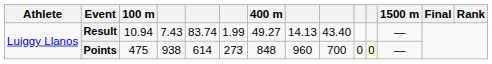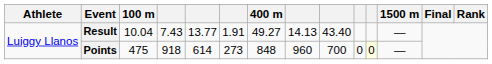 <table class="wikitable" style="font-size:90%">
 <tr>
 <th>Athlete</th>
 <th>Event</th>
 <th>100 m</th>
 <th></th>
 <th></th>
 <th></th>
 <th>400 m</th>
 <th></th>
 <th></th>
 <th></th>
 <th></th>
 <th>1500 m</th>
 <th>Final</th>
 <th>Rank</th>
 </tr>
 <tr align=center>
 <td align=left rowspan=2><a href='#'>Luiggy Llanos</a></td>
 <th style="font-size:95%">Result</th>
-<td>10.94</td>
+<td>10.04</td>
 <td>7.43</td>
-<td>83.74</td>
-<td>1.99</td>
+<td>13.77</td>
+<td>1.91</td>
 <td>49.27</td>
 <td>14.13</td>
 <td>43.40</td>
 <td></td>
 <td></td>
 <td>—</td>
 <td rowspan=2 colspan=2></td>
 </tr>
 <tr align=center>
 <th style="font-size:95%">Points</th>
 <td>475</td>
-<td>938</td>
+<td>918</td>
 <td>614</td>
 <td>273</td>
 <td>848</td>
 <td>960</td>
 <td>700</td>
 <td>0</td>
 <td style="background: lightyellow;">0</td>
 <td>—</td>
 </tr>
 </table>
